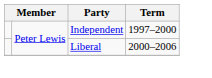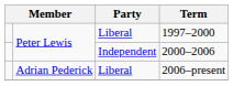 <table class="wikitable">
 <tr>
 <th colspan="2">Member</th>
 <th>Party</th>
 <th>Term</th>
 </tr>
 <tr>
 <td> </td>
 <td rowspan="2"><a href='#'>Peter Lewis</a></td>
-<td><a href='#'>Independent</a></td>
+<td><a href='#'>Liberal</a></td>
 <td>1997–2000</td>
 </tr>
 <tr>
 <td> </td>
+<td><a href='#'>Independent</a></td>
+<td>2000–2006</td>
+</tr>
+<tr>
+<td> </td>
+<td><a href='#'>Adrian Pederick</a></td>
 <td><a href='#'>Liberal</a></td>
-<td>2000–2006</td>
+<td>2006–present</td>
 </tr>
 <tr>
 </tr>
 </table>
